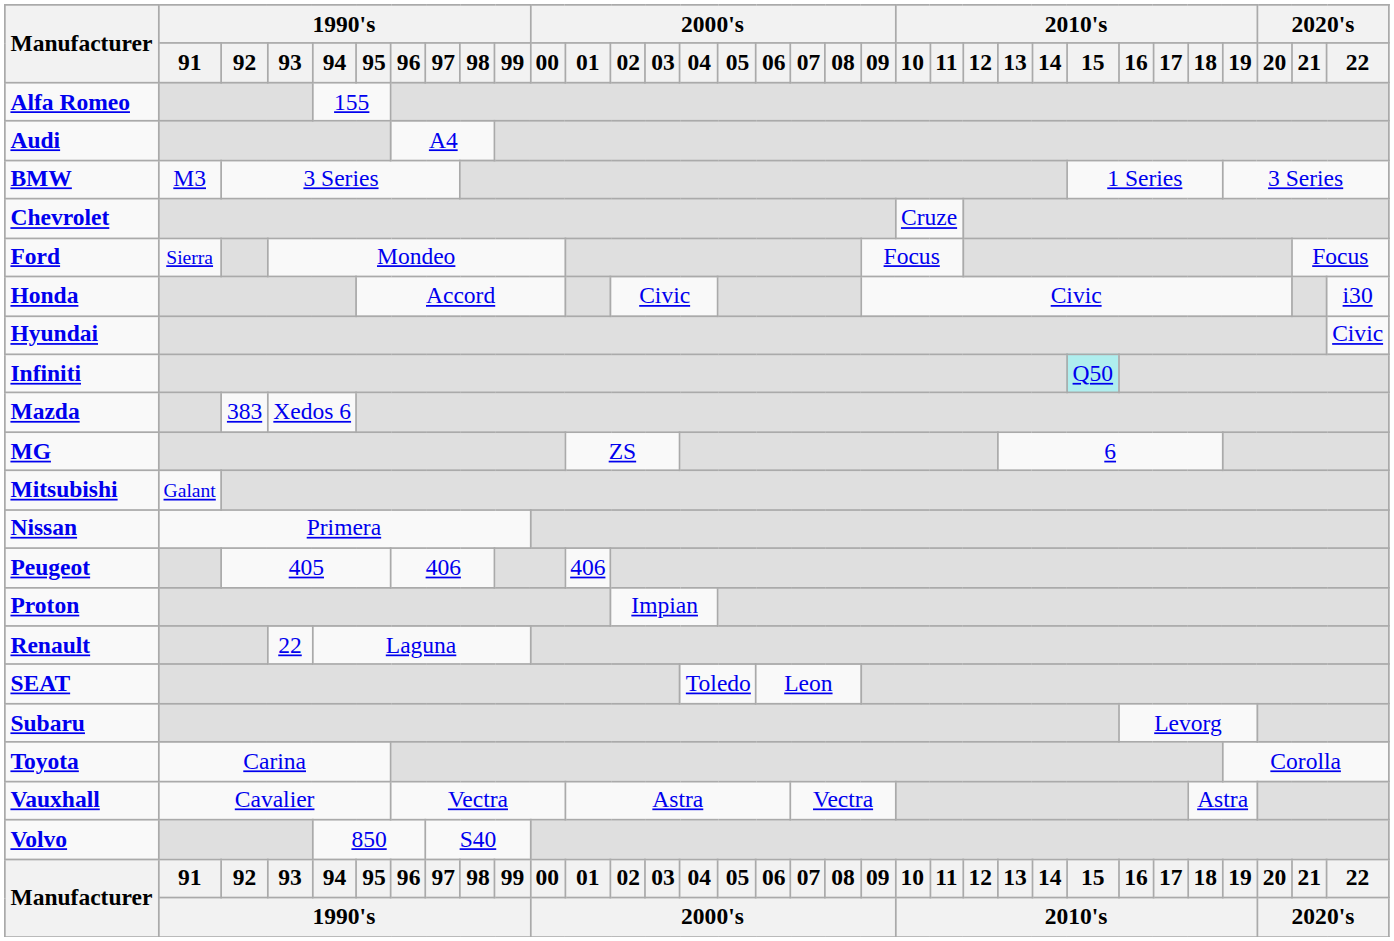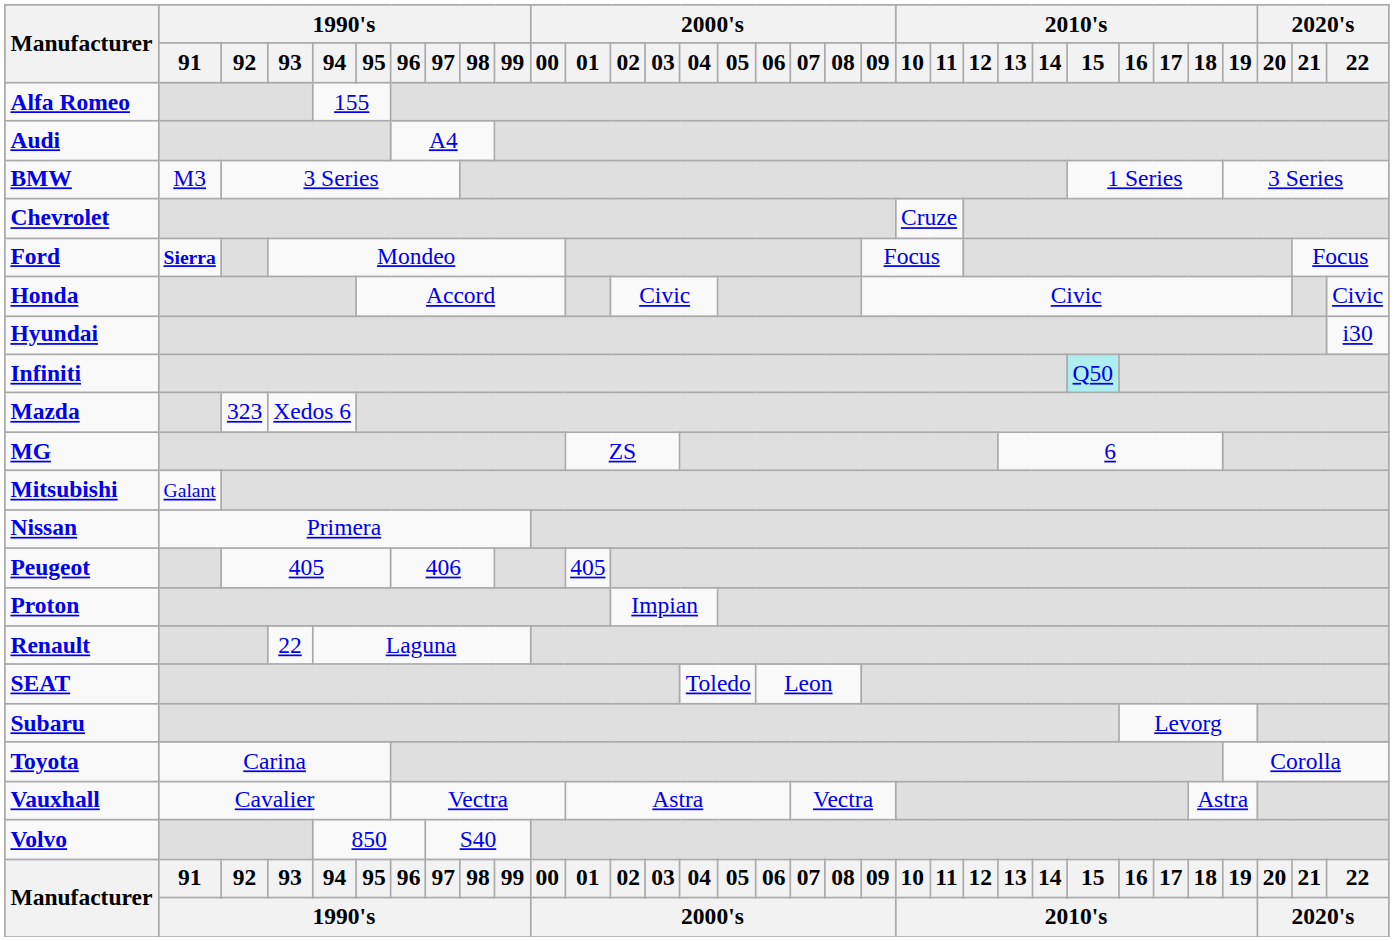 <table class="wikitable" style="font-size:85%; text-align:center">
 <tr>
 <th rowspan=2>Manufacturer</th>
 <th colspan=9>1990's</th>
 <th colspan=10>2000's</th>
 <th colspan=10>2010's</th>
 <th colspan=3>2020's</th>
 </tr>
 <tr>
 <th>91</th>
 <th>92</th>
 <th>93</th>
 <th>94</th>
 <th>95</th>
 <th>96</th>
 <th>97</th>
 <th>98</th>
 <th>99</th>
 <th>00</th>
 <th>01</th>
 <th>02</th>
 <th>03</th>
 <th>04</th>
 <th>05</th>
 <th>06</th>
 <th>07</th>
 <th>08</th>
 <th>09</th>
 <th>10</th>
 <th>11</th>
 <th>12</th>
 <th>13</th>
 <th>14</th>
 <th>15</th>
 <th>16</th>
 <th>17</th>
 <th>18</th>
 <th>19</th>
 <th>20</th>
 <th>21</th>
 <th>22</th>
 </tr>
 <tr>
 <td align="left"> <strong><a href='#'>Alfa Romeo</a></strong></td>
 <td style="background:#dfdfdf;" colspan="3"></td>
 <td colspan=2><a href='#'>155</a></td>
 <td style="background:#dfdfdf;" colspan="27"></td>
 </tr>
 <tr>
 <td align="left"> <strong><a href='#'>Audi</a></strong></td>
 <td style="background:#dfdfdf;" colspan="5"></td>
 <td colspan=3><a href='#'>A4</a></td>
 <td style="background:#dfdfdf;" colspan="25"></td>
 </tr>
 <tr>
 <td align="left"> <strong><a href='#'>BMW</a></strong></td>
 <td colspan=1><a href='#'>M3</a></td>
 <td colspan=6><a href='#'>3 Series</a></td>
 <td style="background:#dfdfdf;" colspan="17"></td>
 <td colspan=4><a href='#'>1 Series</a></td>
 <td colspan=4><a href='#'>3 Series</a></td>
 </tr>
 <tr>
 <td align="left"> <strong><a href='#'>Chevrolet</a></strong></td>
 <td style="background:#dfdfdf;" colspan="19"></td>
 <td colspan=2><a href='#'>Cruze</a></td>
 <td style="background:#dfdfdf;" colspan="11"></td>
 </tr>
 <tr>
 <td align="left"> <strong><a href='#'>Ford</a></strong></td>
-<td colspan=1><small><a href='#'>Sierra</a></small></td>
+<td colspan=1><strong><small><a href='#'>Sierra</a></small></strong></td>
 <td style="background:#dfdfdf;" colspan="1"></td>
 <td colspan=8><a href='#'>Mondeo</a></td>
 <td style="background:#dfdfdf;" colspan="8"></td>
 <td colspan=3><a href='#'>Focus</a></td>
 <td style="background:#dfdfdf;" colspan="9"></td>
 <td colspan=2><a href='#'>Focus</a></td>
 </tr>
 <tr>
 <td align="left"> <strong><a href='#'>Honda</a></strong></td>
 <td style="background:#dfdfdf;" colspan="4"></td>
 <td colspan=6><a href='#'>Accord</a></td>
 <td style="background:#dfdfdf;" colspan="1"></td>
 <td colspan=3><a href='#'>Civic</a></td>
 <td style="background:#dfdfdf;" colspan="4"></td>
 <td colspan=12><a href='#'>Civic</a></td>
 <td style="background:#dfdfdf;" colspan="1"></td>
-<td colspan=1><a href='#'>i30</a></td>
+<td colspan=1><a href='#'>Civic</a></td>
 </tr>
 <tr>
 <td align="left"> <strong><a href='#'>Hyundai</a></strong></td>
 <td style="background:#dfdfdf;" colspan="31"></td>
-<td colspan=1><a href='#'>Civic</a></td>
+<td colspan=1><a href='#'>i30</a></td>
 </tr>
 <tr>
 <td align="left"> <strong><a href='#'>Infiniti</a></strong></td>
 <td style="background:#dfdfdf;" colspan="24"></td>
 <td colspan="1" style="background: paleturquoise;"><a href='#'>Q50</a></td>
 <td style="background:#dfdfdf;" colspan="7"></td>
 </tr>
 <tr>
 <td align="left"> <strong><a href='#'>Mazda</a></strong></td>
 <td style="background:#dfdfdf;" colspan="1"></td>
-<td colspan=1><a href='#'>383</a></td>
+<td colspan=1><a href='#'>323</a></td>
 <td colspan=2><a href='#'>Xedos 6</a></td>
 <td style="background:#dfdfdf;" colspan="28"></td>
 </tr>
 <tr>
 <td align="left"> <strong><a href='#'>MG</a></strong></td>
 <td style="background:#dfdfdf;" colspan="10"></td>
 <td colspan=3><a href='#'>ZS</a></td>
 <td style="background:#dfdfdf;" colspan="9"></td>
 <td colspan=6><a href='#'>6</a></td>
 <td style="background:#dfdfdf;" colspan="4"></td>
 </tr>
 <tr>
 <td align="left"> <strong><a href='#'>Mitsubishi</a></strong></td>
 <td colspan=1><small><a href='#'>Galant</a></small></td>
 <td style="background:#dfdfdf;" colspan="31"></td>
 </tr>
 <tr>
 <td align="left"> <strong><a href='#'>Nissan</a></strong></td>
 <td colspan=9><a href='#'>Primera</a></td>
 <td style="background:#dfdfdf;" colspan="24"></td>
 </tr>
 <tr>
 <td align="left"> <strong><a href='#'>Peugeot</a></strong></td>
 <td style="background:#dfdfdf;" colspan="1"></td>
 <td colspan=4><a href='#'>405</a></td>
 <td colspan=3><a href='#'>406</a></td>
 <td style="background:#dfdfdf;" colspan="2"></td>
-<td colspan=1><a href='#'>406</a></td>
+<td colspan=1><a href='#'>405</a></td>
 <td style="background:#dfdfdf;" colspan="21"></td>
 </tr>
 <tr>
 <td align="left"> <strong><a href='#'>Proton</a></strong></td>
 <td style="background:#dfdfdf;" colspan="11"></td>
 <td colspan=3><a href='#'>Impian</a></td>
 <td style="background:#dfdfdf;" colspan="19"></td>
 </tr>
 <tr>
 <td align="left"> <strong><a href='#'>Renault</a></strong></td>
 <td style="background:#dfdfdf;" colspan="2"></td>
 <td colspan=1><a href='#'>22</a></td>
 <td colspan=6><a href='#'>Laguna</a></td>
 <td style="background:#dfdfdf;" colspan="24"></td>
 </tr>
 <tr>
 <td align="left"> <strong><a href='#'>SEAT</a></strong></td>
 <td style="background:#dfdfdf;" colspan="13"></td>
 <td colspan=2><a href='#'>Toledo</a></td>
 <td colspan=3><a href='#'>Leon</a></td>
 <td style="background:#dfdfdf;" colspan="15"></td>
 </tr>
 <tr>
 <td align="left"> <strong><a href='#'>Subaru</a></strong></td>
 <td style="background:#dfdfdf;" colspan="25"></td>
 <td colspan="4"><a href='#'>Levorg</a></td>
 <td style="background:#dfdfdf;" colspan="3"></td>
 </tr>
 <tr>
 <td align="left"> <strong><a href='#'>Toyota</a></strong></td>
 <td colspan=5><a href='#'>Carina</a></td>
 <td style="background:#dfdfdf;" colspan="23"></td>
 <td colspan="4"><a href='#'>Corolla</a></td>
 </tr>
 <tr>
 <td align="left"> <strong><a href='#'>Vauxhall</a></strong></td>
 <td colspan=5><a href='#'>Cavalier</a></td>
 <td colspan=5><a href='#'>Vectra</a></td>
 <td colspan=6><a href='#'>Astra</a></td>
 <td colspan=3><a href='#'>Vectra</a></td>
 <td style="background:#dfdfdf;" colspan="8"></td>
 <td colspan=2><a href='#'>Astra</a></td>
 <td style="background:#dfdfdf;" colspan="3"></td>
 </tr>
 <tr>
 <td align="left"> <strong><a href='#'>Volvo</a></strong></td>
 <td style="background:#dfdfdf;" colspan="3"></td>
 <td colspan=3><a href='#'>850</a></td>
 <td colspan=3><a href='#'>S40</a></td>
 <td style="background:#dfdfdf;" colspan="23"></td>
 </tr>
 <tr>
 <th rowspan=2>Manufacturer</th>
 <th>91</th>
 <th>92</th>
 <th>93</th>
 <th>94</th>
 <th>95</th>
 <th>96</th>
 <th>97</th>
 <th>98</th>
 <th>99</th>
 <th>00</th>
 <th>01</th>
 <th>02</th>
 <th>03</th>
 <th>04</th>
 <th>05</th>
 <th>06</th>
 <th>07</th>
 <th>08</th>
 <th>09</th>
 <th>10</th>
 <th>11</th>
 <th>12</th>
 <th>13</th>
 <th>14</th>
 <th>15</th>
 <th>16</th>
 <th>17</th>
 <th>18</th>
 <th>19</th>
 <th>20</th>
 <th>21</th>
 <th>22</th>
 </tr>
 <tr>
 <th colspan=9>1990's</th>
 <th colspan=10>2000's</th>
 <th colspan=10>2010's</th>
 <th colspan=3>2020's</th>
 </tr>
 <tr>
 </tr>
 </table>
